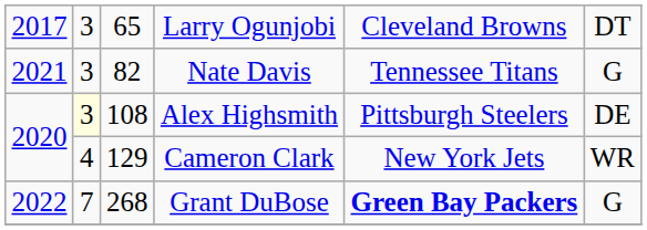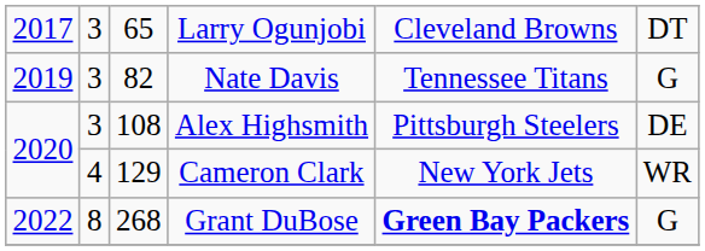 <table class="wikitable sortable sticky-header-multi" style="text-align: center;">
 <tr>
 <td><a href='#'>2017</a></td>
 <td>3</td>
 <td>65</td>
 <td><a href='#'>Larry Ogunjobi</a></td>
 <td><a href='#'>Cleveland Browns</a></td>
 <td>DT</td>
 </tr>
 <tr>
-<td><a href='#'>2021</a></td>
+<td><a href='#'>2019</a></td>
 <td>3</td>
 <td>82</td>
 <td><a href='#'>Nate Davis</a></td>
 <td><a href='#'>Tennessee Titans</a></td>
 <td>G</td>
 </tr>
 <tr>
 <td rowspan="2"><a href='#'>2020</a></td>
-<td style="background: lightyellow;">3</td>
+<td>3</td>
 <td>108</td>
 <td><a href='#'>Alex Highsmith</a></td>
 <td><a href='#'>Pittsburgh Steelers</a></td>
 <td>DE</td>
 </tr>
 <tr>
 <td>4</td>
 <td>129</td>
 <td><a href='#'>Cameron Clark</a></td>
 <td><a href='#'>New York Jets</a></td>
 <td>WR</td>
 </tr>
 <tr>
 <td><a href='#'>2022</a></td>
-<td>7</td>
+<td>8</td>
 <td>268</td>
 <td><a href='#'>Grant DuBose</a></td>
 <td><strong><a href='#'>Green Bay Packers</a></strong></td>
 <td>G</td>
 </tr>
 <tr>
 </tr>
 </table>
